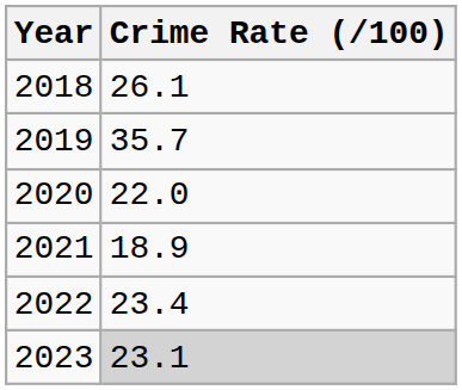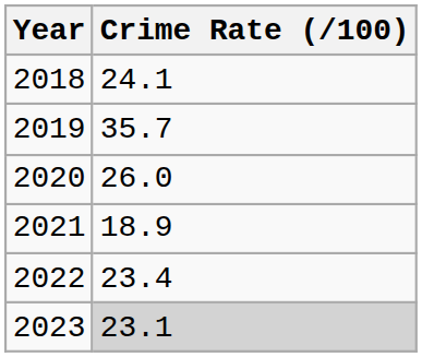 <table class="wikitable">
 <tr>
 <th>Year</th>
 <th>Crime Rate (/100)</th>
 </tr>
 <tr>
 <td>2018</td>
-<td>26.1</td>
+<td>24.1</td>
 </tr>
 <tr>
 <td>2019</td>
 <td>35.7</td>
 </tr>
 <tr>
 <td>2020</td>
-<td>22.0</td>
+<td>26.0</td>
 </tr>
 <tr>
 <td>2021</td>
 <td>18.9</td>
 </tr>
 <tr>
 <td>2022</td>
 <td>23.4</td>
 </tr>
 <tr>
 <td>2023</td>
 <td style="background: lightgrey;">23.1</td>
 </tr>
 </table>
